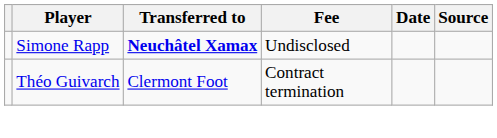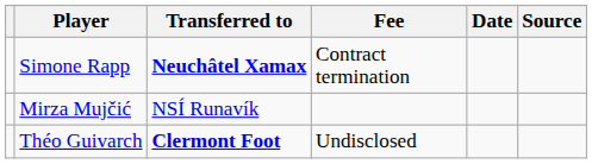 <table class="wikitable plainrowheaders sortable">
 <tr>
 <th></th>
 <th scope="col">Player</th>
 <th>Transferred to</th>
 <th style="width: 115px;">Fee</th>
 <th scope="col">Date</th>
 <th scope="col">Source</th>
 </tr>
 <tr>
 <td align="center"></td>
 <td> <a href='#'>Simone Rapp</a></td>
 <td><strong> <a href='#'>Neuchâtel Xamax</a></strong></td>
-<td>Undisclosed</td>
+<td>Contract termination</td>
+<td></td>
+<td></td>
+</tr>
+<tr>
+<td align="center"></td>
+<td> <a href='#'>Mirza Mujčić</a></td>
+<td> <a href='#'>NSÍ Runavík</a></td>
+<td></td>
 <td></td>
 <td></td>
 </tr>
 <tr>
 <td align="center"></td>
 <td> <a href='#'>Théo Guivarch</a></td>
-<td> <a href='#'>Clermont Foot</a></td>
-<td>Contract termination</td>
+<td><strong> <a href='#'>Clermont Foot</a></strong></td>
+<td>Undisclosed</td>
 <td></td>
 <td></td>
 </tr>
 </table>
